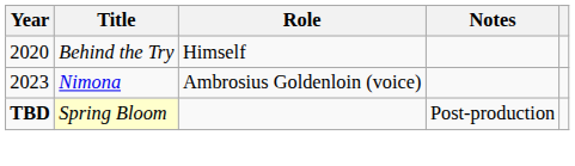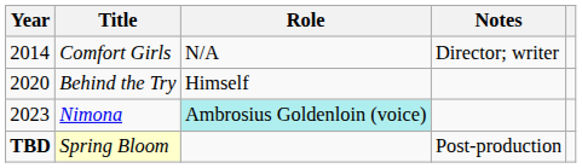 <table class="wikitable">
 <tr>
 <th>Year</th>
 <th>Title</th>
 <th>Role</th>
 <th>Notes</th>
 <th></th>
+</tr>
+<tr>
+<td>2014</td>
+<td><em>Comfort Girls</em></td>
+<td>N/A</td>
+<td>Director; writer</td>
+<td></td>
 </tr>
 <tr>
 <td>2020</td>
 <td><em>Behind the Try</em></td>
 <td>Himself</td>
 <td></td>
 <td></td>
 </tr>
 <tr>
 <td>2023</td>
 <td><em><a href='#'>Nimona</a></em></td>
-<td>Ambrosius Goldenloin (voice)</td>
+<td style="background: paleturquoise;">Ambrosius Goldenloin (voice)</td>
 <td></td>
 <td></td>
 </tr>
 <tr>
 <td><strong>TBD</strong></td>
 <td style="background:#FFFFCC;"><em>Spring Bloom</em> </td>
 <td></td>
 <td>Post-production</td>
 <td></td>
 </tr>
 </table>
